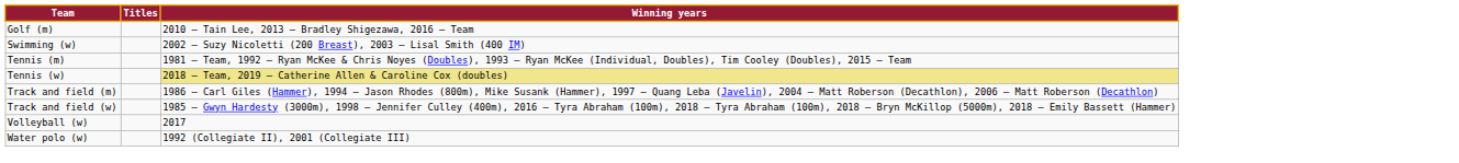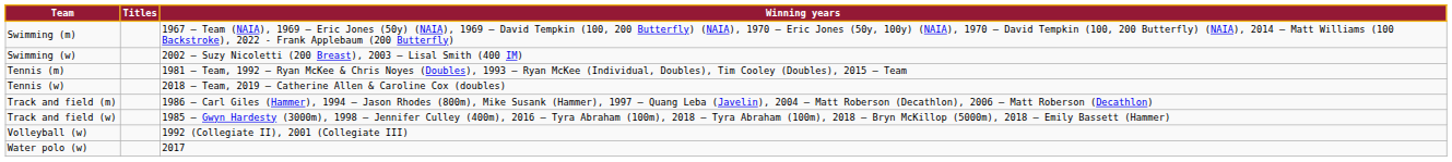 <table class="wikitable sortable"; style= "text-align: ">
 <tr>
 <th width= 150px style = "background:#941935; color: white; border:2px solid #EFB112">Team</th>
 <th width= px style = "background:#941935; color: white; border:2px solid #EFB112">Titles</th>
 <th width= px style = "background:#941935; color: white; border:2px solid #EFB112">Winning years</th>
 </tr>
 <tr>
-<td>Golf (m)</td>
+<td>Swimming (m)</td>
 <td></td>
-<td>2010 – Tain Lee, 2013 – Bradley Shigezawa, 2016 – Team</td>
+<td>1967 – Team (<a href='#'>NAIA</a>), 1969 – Eric Jones (50y) (<a href='#'>NAIA</a>), 1969 – David Tempkin (100, 200 <a href='#'>Butterfly</a>) (<a href='#'>NAIA</a>), 1970 – Eric Jones (50y, 100y) (<a href='#'>NAIA</a>), 1970 – David Tempkin (100, 200 Butterfly) (<a href='#'>NAIA</a>), 2014 – Matt Williams (100 <a href='#'>Backstroke</a>), 2022 - Frank Applebaum (200 <a href='#'>Butterfly</a>)</td>
 </tr>
 <tr>
 <td>Swimming (w)</td>
 <td></td>
 <td>2002 – Suzy Nicoletti (200 <a href='#'>Breast</a>), 2003 – Lisal Smith (400 <a href='#'>IM</a>)</td>
 </tr>
 <tr>
 <td>Tennis (m)</td>
 <td></td>
 <td>1981 – Team, 1992 – Ryan McKee & Chris Noyes (<a href='#'>Doubles</a>), 1993 – Ryan McKee (Individual, Doubles), Tim Cooley (Doubles), 2015 – Team</td>
 </tr>
 <tr>
 <td>Tennis (w)</td>
 <td></td>
-<td style="background: khaki;">2018 – Team, 2019 – Catherine Allen & Caroline Cox (doubles)</td>
+<td>2018 – Team, 2019 – Catherine Allen & Caroline Cox (doubles)</td>
 </tr>
 <tr>
 <td>Track and field (m)</td>
 <td></td>
 <td>1986 – Carl Giles (<a href='#'>Hammer</a>), 1994 – Jason Rhodes (800m), Mike Susank (Hammer), 1997 – Quang Leba (<a href='#'>Javelin</a>), 2004 – Matt Roberson (Decathlon), 2006 – Matt Roberson (<a href='#'>Decathlon</a>)</td>
 </tr>
 <tr>
 <td>Track and field (w)</td>
 <td></td>
 <td>1985 – <a href='#'>Gwyn Hardesty</a> (3000m), 1998 – Jennifer Culley (400m), 2016 – Tyra Abraham (100m), 2018 – Tyra Abraham (100m), 2018 – Bryn McKillop (5000m), 2018 – Emily Bassett (Hammer)</td>
 </tr>
 <tr>
 <td>Volleyball (w)</td>
 <td></td>
-<td>2017</td>
+<td>1992 (Collegiate II), 2001 (Collegiate III)</td>
 </tr>
 <tr>
 <td>Water polo (w)</td>
 <td></td>
-<td>1992 (Collegiate II), 2001 (Collegiate III)</td>
+<td>2017</td>
 </tr>
 </table>
